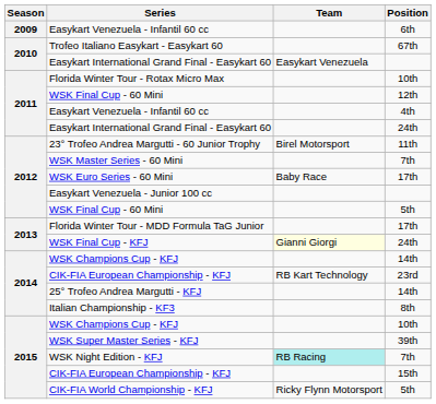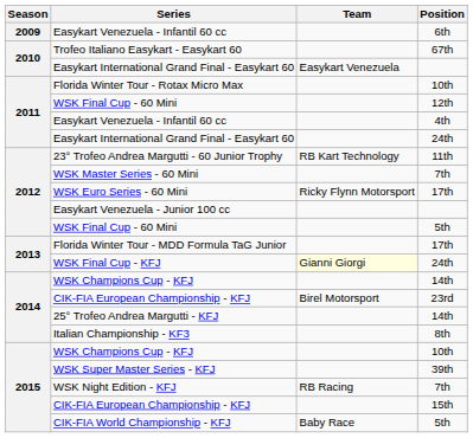 <table class="wikitable" style="font-size: 85%; text-align:center">
 <tr>
 <th>Season</th>
 <th>Series</th>
 <th>Team</th>
 <th>Position</th>
 </tr>
 <tr>
 <th>2009</th>
 <td align="left">Easykart Venezuela - Infantil 60 cc</td>
 <td align="left"></td>
 <td>6th</td>
 </tr>
 <tr>
 <th rowspan="2">2010</th>
 <td align="left">Trofeo Italiano Easykart - Easykart 60</td>
 <td align="left"></td>
 <td>67th</td>
 </tr>
 <tr>
 <td align="left">Easykart International Grand Final - Easykart 60</td>
 <td align="left">Easykart Venezuela</td>
 <td></td>
 </tr>
 <tr>
 <th rowspan="4">2011</th>
 <td align="left">Florida Winter Tour - Rotax Micro Max</td>
 <td align="left"></td>
 <td>10th</td>
 </tr>
 <tr>
 <td align="left"><a href='#'>WSK Final Cup</a> - 60 Mini</td>
 <td align="left"></td>
 <td>12th</td>
 </tr>
 <tr>
 <td align="left">Easykart Venezuela - Infantil 60 cc</td>
 <td align="left"></td>
 <td>4th</td>
 </tr>
 <tr>
 <td align="left">Easykart International Grand Final - Easykart 60</td>
 <td align="left"></td>
 <td>24th</td>
 </tr>
 <tr>
 <th rowspan="5">2012</th>
 <td align="left">23° Trofeo Andrea Margutti - 60 Junior Trophy</td>
-<td align="left">Birel Motorsport</td>
+<td align="left">RB Kart Technology</td>
 <td>11th</td>
 </tr>
 <tr>
 <td align="left"><a href='#'>WSK Master Series</a> - 60 Mini</td>
 <td align="left"></td>
 <td>7th</td>
 </tr>
 <tr>
 <td align="left"><a href='#'>WSK Euro Series</a> - 60 Mini</td>
-<td align="left">Baby Race</td>
+<td align="left">Ricky Flynn Motorsport</td>
 <td>17th</td>
 </tr>
 <tr>
 <td align="left">Easykart Venezuela - Junior 100 cc</td>
 <td align="left"></td>
 <td></td>
 </tr>
 <tr>
 <td align="left"><a href='#'>WSK Final Cup</a> - 60 Mini</td>
 <td align="left"></td>
 <td>5th</td>
 </tr>
 <tr>
 <th rowspan="2">2013</th>
 <td align="left">Florida Winter Tour - MDD Formula TaG Junior</td>
 <td align="left"></td>
 <td>17th</td>
 </tr>
 <tr>
 <td align="left"><a href='#'>WSK Final Cup</a> - <a href='#'>KFJ</a></td>
 <td align="left" style="background: lightyellow;">Gianni Giorgi</td>
 <td>24th</td>
 </tr>
 <tr>
 <th rowspan="4">2014</th>
 <td align="left"><a href='#'>WSK Champions Cup</a> - <a href='#'>KFJ</a></td>
 <td align="left"></td>
 <td>14th</td>
 </tr>
 <tr>
 <td align="left"><a href='#'>CIK-FIA European Championship</a> - <a href='#'>KFJ</a></td>
-<td align="left">RB Kart Technology</td>
+<td align="left">Birel Motorsport</td>
 <td>23rd</td>
 </tr>
 <tr>
 <td align="left">25° Trofeo Andrea Margutti - <a href='#'>KFJ</a></td>
 <td align="left"></td>
 <td>14th</td>
 </tr>
 <tr>
 <td align="left">Italian Championship - <a href='#'>KF3</a></td>
 <td align="left"></td>
 <td>8th</td>
 </tr>
 <tr>
 <th rowspan="5">2015</th>
 <td align="left"><a href='#'>WSK Champions Cup</a> - <a href='#'>KFJ</a></td>
 <td align="left"></td>
 <td>10th</td>
 </tr>
 <tr>
 <td align="left"><a href='#'>WSK Super Master Series</a> - <a href='#'>KFJ</a></td>
 <td align="left"></td>
 <td>39th</td>
 </tr>
 <tr>
 <td align="left">WSK Night Edition - <a href='#'>KFJ</a></td>
-<td align="left" style="background: paleturquoise;">RB Racing</td>
+<td align="left">RB Racing</td>
 <td>7th</td>
 </tr>
 <tr>
 <td align="left"><a href='#'>CIK-FIA European Championship</a> - <a href='#'>KFJ</a></td>
 <td align="left"></td>
 <td>15th</td>
 </tr>
 <tr>
 <td align="left"><a href='#'>CIK-FIA World Championship</a> - <a href='#'>KFJ</a></td>
-<td align="left">Ricky Flynn Motorsport</td>
+<td align="left">Baby Race</td>
 <td>5th</td>
 </tr>
 </table>
